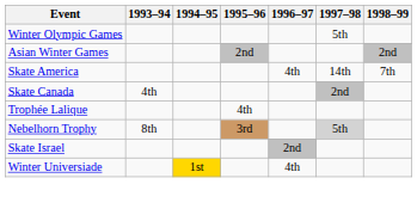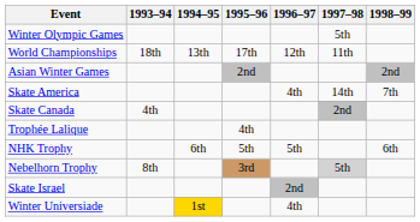 <table class="wikitable" style="text-align:center">
 <tr>
 <th>Event</th>
 <th>1993–94</th>
 <th>1994–95</th>
 <th>1995–96</th>
 <th>1996–97</th>
 <th>1997–98</th>
 <th>1998–99</th>
 </tr>
 <tr>
 <td align=left><a href='#'>Winter Olympic Games</a></td>
 <td></td>
 <td></td>
 <td></td>
 <td></td>
 <td>5th</td>
+<td></td>
+</tr>
+<tr>
+<td align=left><a href='#'>World Championships</a></td>
+<td>18th</td>
+<td>13th</td>
+<td>17th</td>
+<td>12th</td>
+<td>11th</td>
 <td></td>
 </tr>
 <tr>
 <td align=left><a href='#'>Asian Winter Games</a></td>
 <td></td>
 <td></td>
 <td bgcolor=silver>2nd</td>
 <td></td>
 <td></td>
 <td bgcolor=silver>2nd</td>
 </tr>
 <tr>
 <td align=left><a href='#'>Skate America</a></td>
 <td></td>
 <td></td>
 <td></td>
 <td>4th</td>
 <td>14th</td>
 <td>7th</td>
 </tr>
 <tr>
 <td align=left><a href='#'>Skate Canada</a></td>
 <td>4th</td>
 <td></td>
 <td></td>
 <td></td>
 <td bgcolor=silver>2nd</td>
 <td></td>
 </tr>
 <tr>
 <td align=left><a href='#'>Trophée Lalique</a></td>
 <td></td>
 <td></td>
 <td>4th</td>
 <td></td>
 <td></td>
 <td></td>
 </tr>
 <tr>
+<td align=left><a href='#'>NHK Trophy</a></td>
+<td></td>
+<td>6th</td>
+<td>5th</td>
+<td>5th</td>
+<td></td>
+<td>6th</td>
+</tr>
+<tr>
 <td align=left><a href='#'>Nebelhorn Trophy</a></td>
 <td>8th</td>
 <td></td>
 <td bgcolor=cc9966>3rd</td>
 <td></td>
 <td style="background: lightgrey;">5th</td>
 <td></td>
 </tr>
 <tr>
 <td align=left><a href='#'>Skate Israel</a></td>
 <td></td>
 <td></td>
 <td></td>
 <td bgcolor=silver>2nd</td>
 <td></td>
 <td></td>
 </tr>
 <tr>
 <td align=left><a href='#'>Winter Universiade</a></td>
 <td></td>
 <td bgcolor=gold>1st</td>
 <td></td>
 <td>4th</td>
 <td></td>
 <td></td>
 </tr>
 </table>
